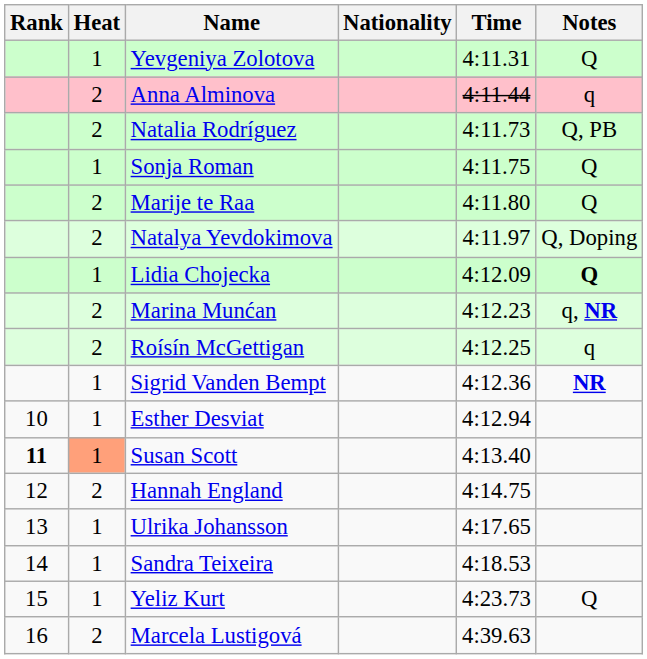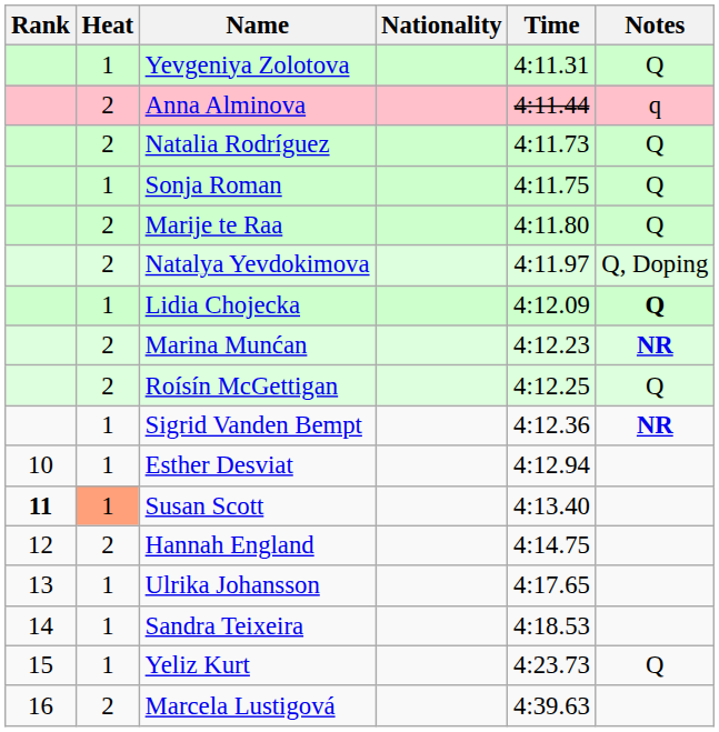 <table class="wikitable sortable" style="text-align:center">
 <tr>
 <th>Rank</th>
 <th>Heat</th>
 <th>Name</th>
 <th>Nationality</th>
 <th>Time</th>
 <th>Notes</th>
 </tr>
 <tr bgcolor=ccffcc>
 <td></td>
 <td>1</td>
 <td align="left"><a href='#'>Yevgeniya Zolotova</a></td>
 <td align=left></td>
 <td>4:11.31</td>
 <td>Q</td>
 </tr>
 <tr bgcolor=pink>
 <td></td>
 <td>2</td>
 <td align="left"><a href='#'>Anna Alminova</a></td>
 <td align=left></td>
 <td><s>4:11.44 </s></td>
 <td>q</td>
 </tr>
 <tr bgcolor=ccffcc>
 <td></td>
 <td>2</td>
 <td align="left"><a href='#'>Natalia Rodríguez</a></td>
 <td align=left></td>
 <td>4:11.73</td>
-<td>Q, PB</td>
+<td>Q</td>
 </tr>
 <tr bgcolor=ccffcc>
 <td></td>
 <td>1</td>
 <td align="left"><a href='#'>Sonja Roman</a></td>
 <td align=left></td>
 <td>4:11.75</td>
 <td>Q</td>
 </tr>
 <tr bgcolor=ccffcc>
 <td></td>
 <td>2</td>
 <td align="left"><a href='#'>Marije te Raa</a></td>
 <td align=left></td>
 <td>4:11.80</td>
 <td>Q</td>
 </tr>
 <tr bgcolor=ddffdd>
 <td></td>
 <td>2</td>
 <td align="left"><a href='#'>Natalya Yevdokimova</a></td>
 <td align=left></td>
 <td>4:11.97</td>
 <td>Q, Doping</td>
 </tr>
 <tr bgcolor=ccffcc>
 <td></td>
 <td>1</td>
 <td align="left"><a href='#'>Lidia Chojecka</a></td>
 <td align=left></td>
 <td>4:12.09</td>
 <td><strong>Q</strong></td>
 </tr>
 <tr bgcolor=ddffdd>
 <td></td>
 <td>2</td>
 <td align="left"><a href='#'>Marina Munćan</a></td>
 <td align=left></td>
 <td>4:12.23</td>
-<td>q, <strong><a href='#'>NR</a></strong></td>
+<td><strong><a href='#'>NR</a></strong></td>
 </tr>
 <tr bgcolor=ddffdd>
 <td></td>
 <td>2</td>
 <td align="left"><a href='#'>Roísín McGettigan</a></td>
 <td align=left></td>
 <td>4:12.25</td>
-<td>q</td>
+<td>Q</td>
 </tr>
 <tr>
 <td></td>
 <td>1</td>
 <td align="left"><a href='#'>Sigrid Vanden Bempt</a></td>
 <td align=left></td>
 <td>4:12.36</td>
 <td><strong><a href='#'>NR</a></strong></td>
 </tr>
 <tr>
 <td>10</td>
 <td>1</td>
 <td align="left"><a href='#'>Esther Desviat</a></td>
 <td align=left></td>
 <td>4:12.94</td>
 <td></td>
 </tr>
 <tr>
 <td><strong>11</strong></td>
 <td style="background: lightsalmon;">1</td>
 <td align="left"><a href='#'>Susan Scott</a></td>
 <td align=left></td>
 <td>4:13.40</td>
 <td></td>
 </tr>
 <tr>
 <td>12</td>
 <td>2</td>
 <td align="left"><a href='#'>Hannah England</a></td>
 <td align=left></td>
 <td>4:14.75</td>
 <td></td>
 </tr>
 <tr>
 <td>13</td>
 <td>1</td>
 <td align="left"><a href='#'>Ulrika Johansson</a></td>
 <td align=left></td>
 <td>4:17.65</td>
 <td></td>
 </tr>
 <tr>
 <td>14</td>
 <td>1</td>
 <td align="left"><a href='#'>Sandra Teixeira</a></td>
 <td align=left></td>
 <td>4:18.53</td>
 <td></td>
 </tr>
 <tr>
 <td>15</td>
 <td>1</td>
 <td align="left"><a href='#'>Yeliz Kurt</a></td>
 <td align=left></td>
 <td>4:23.73</td>
 <td>Q</td>
 </tr>
 <tr>
 <td>16</td>
 <td>2</td>
 <td align="left"><a href='#'>Marcela Lustigová</a></td>
 <td align=left></td>
 <td>4:39.63</td>
 <td></td>
 </tr>
 </table>
